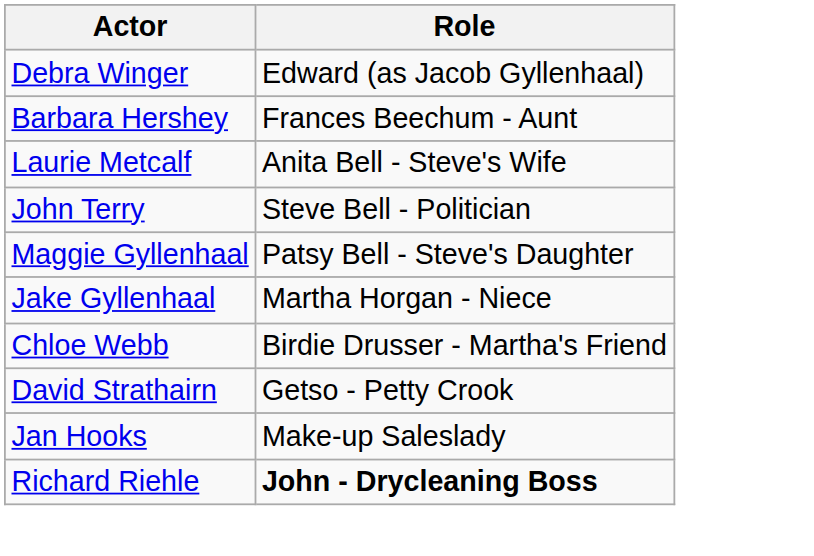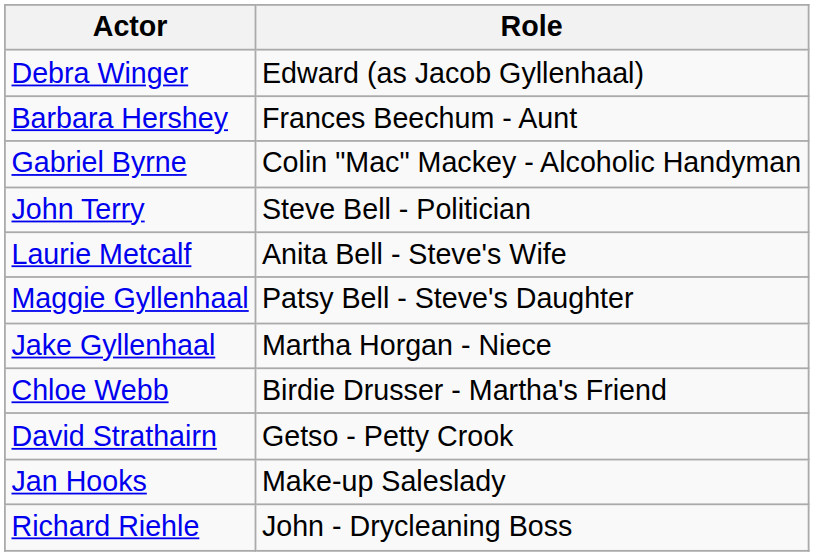 <table class="wikitable" border="1">
 <tr>
 <th>Actor</th>
 <th>Role</th>
 </tr>
 <tr>
 <td><a href='#'>Debra Winger</a></td>
 <td>Edward (as Jacob Gyllenhaal)</td>
 </tr>
 <tr>
 <td><a href='#'>Barbara Hershey</a></td>
 <td>Frances Beechum - Aunt</td>
 </tr>
 <tr>
-<td><a href='#'>Laurie Metcalf</a></td>
-<td>Anita Bell - Steve's Wife</td>
+<td><a href='#'>Gabriel Byrne</a></td>
+<td>Colin "Mac" Mackey - Alcoholic Handyman</td>
 </tr>
 <tr>
 <td><a href='#'>John Terry</a></td>
 <td>Steve Bell - Politician</td>
+</tr>
+<tr>
+<td><a href='#'>Laurie Metcalf</a></td>
+<td>Anita Bell - Steve's Wife</td>
 </tr>
 <tr>
 <td><a href='#'>Maggie Gyllenhaal</a></td>
 <td>Patsy Bell - Steve's Daughter</td>
 </tr>
 <tr>
 <td><a href='#'>Jake Gyllenhaal</a></td>
 <td>Martha Horgan - Niece</td>
 </tr>
 <tr>
 <td><a href='#'>Chloe Webb</a></td>
 <td>Birdie Drusser - Martha's Friend</td>
 </tr>
 <tr>
 <td><a href='#'>David Strathairn</a></td>
 <td>Getso - Petty Crook</td>
 </tr>
 <tr>
 <td><a href='#'>Jan Hooks</a></td>
 <td>Make-up Saleslady</td>
 </tr>
 <tr>
 <td><a href='#'>Richard Riehle</a></td>
-<td><strong>John - Drycleaning Boss</strong></td>
+<td>John - Drycleaning Boss</td>
 </tr>
 </table>
